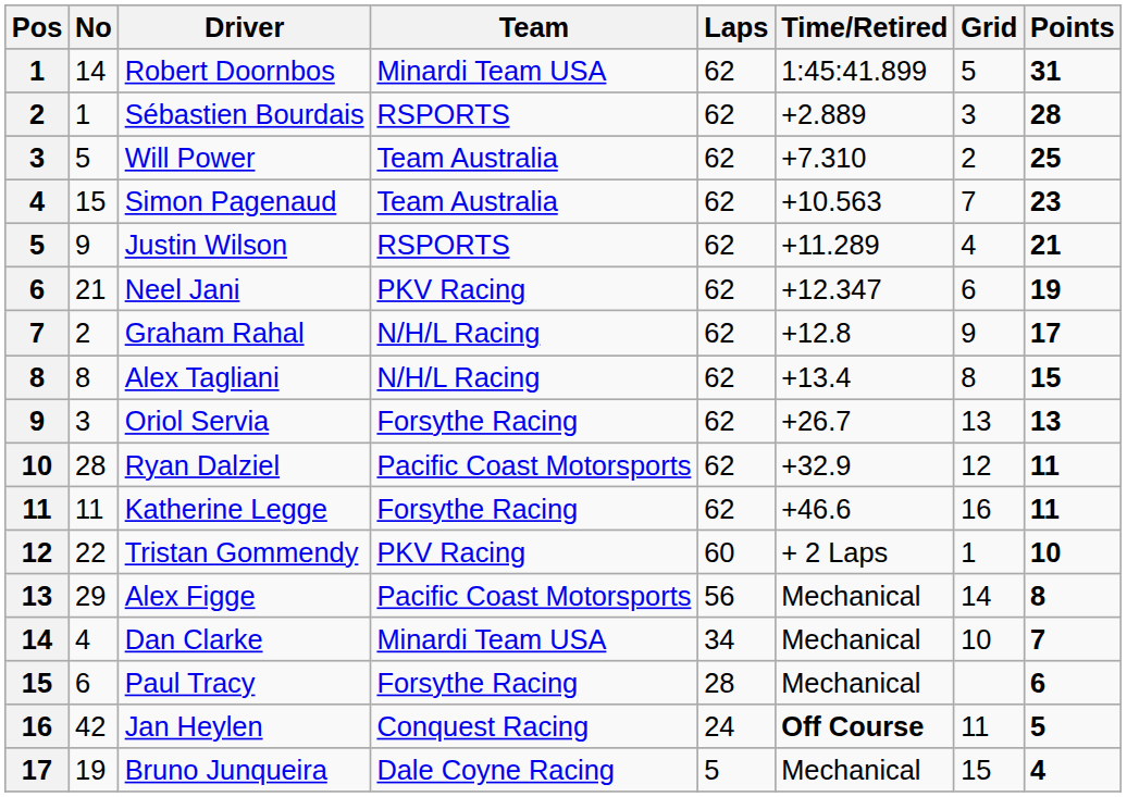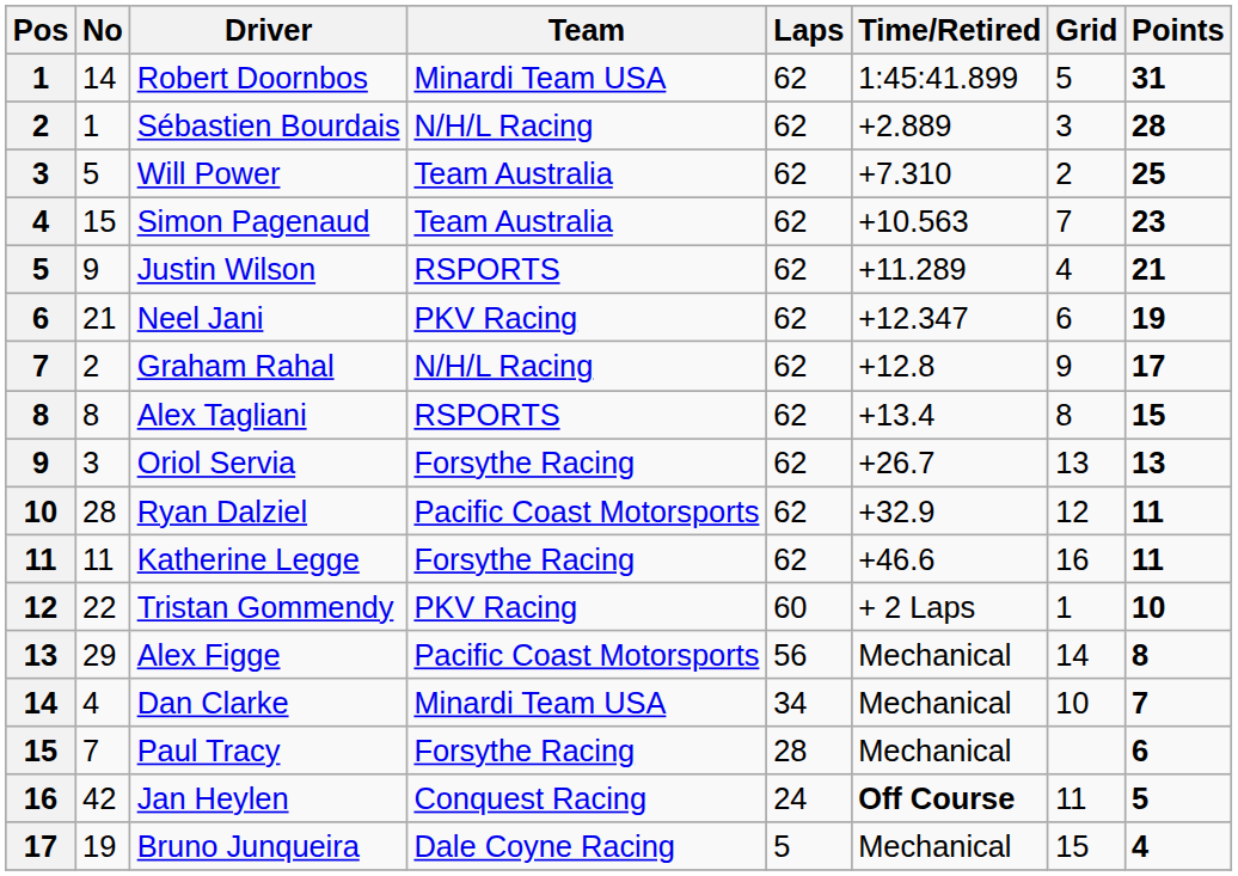 <table class="wikitable" style="font-size:95%;">
 <tr>
 <th>Pos</th>
 <th>No</th>
 <th>Driver</th>
 <th>Team</th>
 <th>Laps</th>
 <th>Time/Retired</th>
 <th>Grid</th>
 <th>Points</th>
 </tr>
 <tr>
 <th>1</th>
 <td>14</td>
 <td> <a href='#'>Robert Doornbos</a></td>
 <td><a href='#'>Minardi Team USA</a></td>
 <td>62</td>
 <td>1:45:41.899</td>
 <td>5</td>
 <td><strong>31</strong></td>
 </tr>
 <tr>
 <th>2</th>
 <td>1</td>
 <td> <a href='#'>Sébastien Bourdais</a></td>
-<td><a href='#'>RSPORTS</a></td>
+<td><a href='#'>N/H/L Racing</a></td>
 <td>62</td>
 <td>+2.889</td>
 <td>3</td>
 <td><strong>28</strong></td>
 </tr>
 <tr>
 <th>3</th>
 <td>5</td>
 <td> <a href='#'>Will Power</a></td>
 <td><a href='#'>Team Australia</a></td>
 <td>62</td>
 <td>+7.310</td>
 <td>2</td>
 <td><strong>25</strong></td>
 </tr>
 <tr>
 <th>4</th>
 <td>15</td>
 <td> <a href='#'>Simon Pagenaud</a></td>
 <td><a href='#'>Team Australia</a></td>
 <td>62</td>
 <td>+10.563</td>
 <td>7</td>
 <td><strong>23</strong></td>
 </tr>
 <tr>
 <th>5</th>
 <td>9</td>
 <td> <a href='#'>Justin Wilson</a></td>
 <td><a href='#'>RSPORTS</a></td>
 <td>62</td>
 <td>+11.289</td>
 <td>4</td>
 <td><strong>21</strong></td>
 </tr>
 <tr>
 <th>6</th>
 <td>21</td>
 <td> <a href='#'>Neel Jani</a></td>
 <td><a href='#'>PKV Racing</a></td>
 <td>62</td>
 <td>+12.347</td>
 <td>6</td>
 <td><strong>19</strong></td>
 </tr>
 <tr>
 <th>7</th>
 <td>2</td>
 <td> <a href='#'>Graham Rahal</a></td>
 <td><a href='#'>N/H/L Racing</a></td>
 <td>62</td>
 <td>+12.8</td>
 <td>9</td>
 <td><strong>17</strong></td>
 </tr>
 <tr>
 <th>8</th>
 <td>8</td>
 <td> <a href='#'>Alex Tagliani</a></td>
-<td><a href='#'>N/H/L Racing</a></td>
+<td><a href='#'>RSPORTS</a></td>
 <td>62</td>
 <td>+13.4</td>
 <td>8</td>
 <td><strong>15</strong></td>
 </tr>
 <tr>
 <th>9</th>
 <td>3</td>
 <td> <a href='#'>Oriol Servia</a></td>
 <td><a href='#'>Forsythe Racing</a></td>
 <td>62</td>
 <td>+26.7</td>
 <td>13</td>
 <td><strong>13</strong></td>
 </tr>
 <tr>
 <th>10</th>
 <td>28</td>
 <td> <a href='#'>Ryan Dalziel</a></td>
 <td><a href='#'>Pacific Coast Motorsports</a></td>
 <td>62</td>
 <td>+32.9</td>
 <td>12</td>
 <td><strong>11</strong></td>
 </tr>
 <tr>
 <th>11</th>
 <td>11</td>
 <td> <a href='#'>Katherine Legge</a></td>
 <td><a href='#'>Forsythe Racing</a></td>
 <td>62</td>
 <td>+46.6</td>
 <td>16</td>
 <td><strong>11</strong></td>
 </tr>
 <tr>
 <th>12</th>
 <td>22</td>
 <td> <a href='#'>Tristan Gommendy</a></td>
 <td><a href='#'>PKV Racing</a></td>
 <td>60</td>
 <td>+ 2 Laps</td>
 <td>1</td>
 <td><strong>10</strong></td>
 </tr>
 <tr>
 <th>13</th>
 <td>29</td>
 <td> <a href='#'>Alex Figge</a></td>
 <td><a href='#'>Pacific Coast Motorsports</a></td>
 <td>56</td>
 <td>Mechanical</td>
 <td>14</td>
 <td><strong>8</strong></td>
 </tr>
 <tr>
 <th>14</th>
 <td>4</td>
 <td> <a href='#'>Dan Clarke</a></td>
 <td><a href='#'>Minardi Team USA</a></td>
 <td>34</td>
 <td>Mechanical</td>
 <td>10</td>
 <td><strong>7</strong></td>
 </tr>
 <tr>
 <th>15</th>
-<td>6</td>
+<td>7</td>
 <td> <a href='#'>Paul Tracy</a></td>
 <td><a href='#'>Forsythe Racing</a></td>
 <td>28</td>
 <td>Mechanical</td>
 <td></td>
 <td><strong>6</strong></td>
 </tr>
 <tr>
 <th>16</th>
 <td>42</td>
 <td> <a href='#'>Jan Heylen</a></td>
 <td><a href='#'>Conquest Racing</a></td>
 <td>24</td>
 <td><strong>Off Course</strong></td>
 <td>11</td>
 <td><strong>5</strong></td>
 </tr>
 <tr>
 <th>17</th>
 <td>19</td>
 <td> <a href='#'>Bruno Junqueira</a></td>
 <td><a href='#'>Dale Coyne Racing</a></td>
 <td>5</td>
 <td>Mechanical</td>
 <td>15</td>
 <td><strong>4</strong></td>
 </tr>
 </table>
